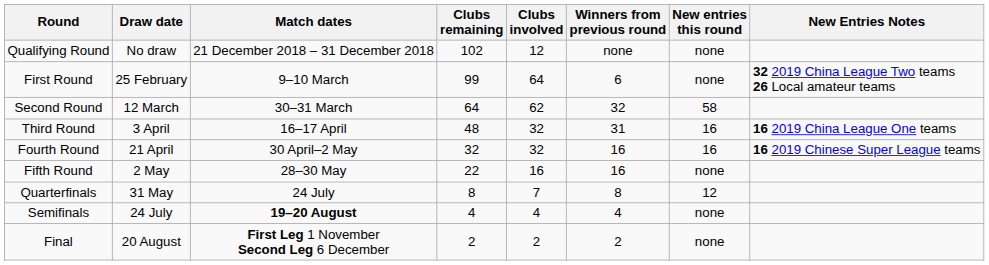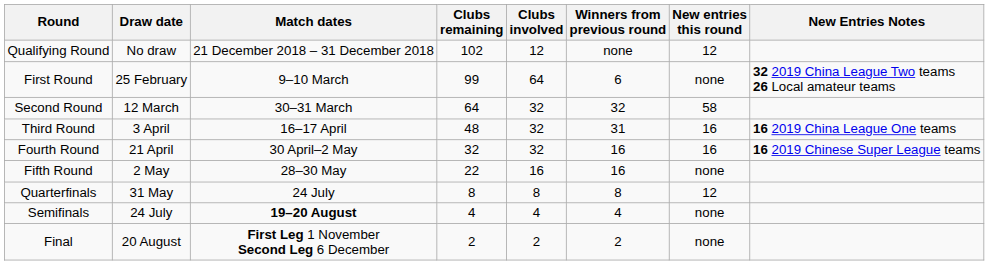 <table class="wikitable">
 <tr>
 <th>Round</th>
 <th>Draw date</th>
 <th>Match dates</th>
 <th>Clubs<br>remaining</th>
 <th>Clubs<br>involved</th>
 <th>Winners from<br>previous round</th>
 <th>New entries<br>this round</th>
 <th>New Entries Notes</th>
 </tr>
 <tr align=center>
 <td>Qualifying Round</td>
 <td>No draw</td>
 <td>21 December 2018 – 31 December 2018</td>
 <td>102</td>
 <td>12</td>
 <td>none</td>
-<td>none</td>
+<td>12</td>
 <td align=left></td>
 </tr>
 <tr align=center>
 <td>First Round</td>
 <td>25 February</td>
 <td>9–10 March</td>
 <td>99</td>
 <td>64</td>
 <td>6</td>
 <td>none</td>
 <td align=left><strong>32</strong> <a href='#'>2019 China League Two</a> teams <br> <strong>26</strong> Local amateur teams</td>
 </tr>
 <tr align=center>
 <td>Second Round</td>
 <td>12 March</td>
 <td>30–31 March</td>
 <td>64</td>
-<td>62</td>
+<td>32</td>
 <td>32</td>
 <td>58</td>
 <td align=left></td>
 </tr>
 <tr align=center>
 <td>Third Round</td>
 <td>3 April</td>
 <td>16–17 April</td>
 <td>48</td>
 <td>32</td>
 <td>31</td>
 <td>16</td>
 <td align=left><strong>16</strong> <a href='#'>2019 China League One</a> teams</td>
 </tr>
 <tr align=center>
 <td>Fourth Round</td>
 <td>21 April</td>
 <td>30 April–2 May</td>
 <td>32</td>
 <td>32</td>
 <td>16</td>
 <td>16</td>
 <td align=left><strong>16</strong> <a href='#'>2019 Chinese Super League</a> teams</td>
 </tr>
 <tr align=center>
 <td>Fifth Round</td>
 <td>2 May</td>
 <td>28–30 May</td>
 <td>22</td>
 <td>16</td>
 <td>16</td>
 <td>none</td>
 <td align=left></td>
 </tr>
 <tr align=center>
 <td>Quarterfinals</td>
 <td>31 May</td>
 <td>24 July</td>
 <td>8</td>
-<td>7</td>
+<td>8</td>
 <td>8</td>
 <td>12</td>
 <td align=left></td>
 </tr>
 <tr align=center>
 <td>Semifinals</td>
 <td>24 July</td>
 <td><strong>19–20 August</strong></td>
 <td>4</td>
 <td>4</td>
 <td>4</td>
 <td>none</td>
 <td align=left></td>
 </tr>
 <tr align=center>
 <td>Final</td>
 <td>20 August</td>
 <td><strong>First Leg</strong> 1 November <br><strong>Second Leg</strong> 6 December</td>
 <td>2</td>
 <td>2</td>
 <td>2</td>
 <td>none</td>
 <td align=left></td>
 </tr>
 </table>
